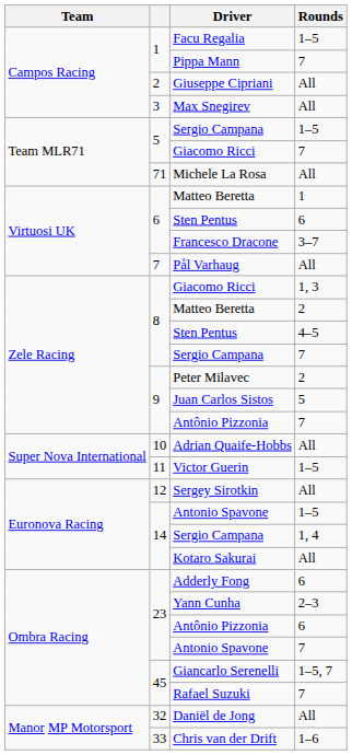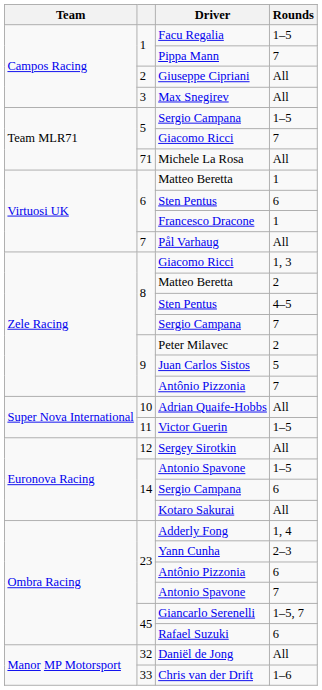 <table class="wikitable" style="font-size: 85%">
 <tr>
 <th>Team</th>
 <th></th>
 <th>Driver</th>
 <th>Rounds</th>
 </tr>
 <tr>
 <td rowspan=4> <a href='#'>Campos Racing</a></td>
 <td rowspan=2>1</td>
 <td> <a href='#'>Facu Regalia</a></td>
 <td>1–5</td>
 </tr>
 <tr>
 <td> <a href='#'>Pippa Mann</a></td>
 <td>7</td>
 </tr>
 <tr>
 <td>2</td>
 <td> <a href='#'>Giuseppe Cipriani</a></td>
 <td>All</td>
 </tr>
 <tr>
 <td>3</td>
 <td> <a href='#'>Max Snegirev</a></td>
 <td>All</td>
 </tr>
 <tr>
 <td rowspan=3> Team MLR71</td>
 <td rowspan=2>5</td>
 <td> <a href='#'>Sergio Campana</a></td>
 <td>1–5</td>
 </tr>
 <tr>
 <td> <a href='#'>Giacomo Ricci</a></td>
 <td>7</td>
 </tr>
 <tr>
 <td>71</td>
 <td> Michele La Rosa</td>
 <td>All</td>
 </tr>
 <tr>
 <td rowspan=4> <a href='#'>Virtuosi UK</a></td>
 <td rowspan=3>6</td>
 <td> Matteo Beretta</td>
 <td>1</td>
 </tr>
 <tr>
 <td> <a href='#'>Sten Pentus</a></td>
 <td>6</td>
 </tr>
 <tr>
 <td> <a href='#'>Francesco Dracone</a></td>
-<td>3–7</td>
+<td>1</td>
 </tr>
 <tr>
 <td>7</td>
 <td> <a href='#'>Pål Varhaug</a></td>
 <td>All</td>
 </tr>
 <tr>
 <td rowspan=7> <a href='#'>Zele Racing</a></td>
 <td rowspan=4>8</td>
 <td> <a href='#'>Giacomo Ricci</a></td>
 <td>1, 3</td>
 </tr>
 <tr>
 <td> Matteo Beretta</td>
 <td>2</td>
 </tr>
 <tr>
 <td> <a href='#'>Sten Pentus</a></td>
 <td>4–5</td>
 </tr>
 <tr>
 <td> <a href='#'>Sergio Campana</a></td>
 <td>7</td>
 </tr>
 <tr>
 <td rowspan=3>9</td>
 <td> Peter Milavec</td>
 <td>2</td>
 </tr>
 <tr>
 <td> <a href='#'>Juan Carlos Sistos</a></td>
 <td>5</td>
 </tr>
 <tr>
 <td> <a href='#'>Antônio Pizzonia</a></td>
 <td>7</td>
 </tr>
 <tr>
 <td rowspan=2 nowrap> <a href='#'>Super Nova International</a></td>
 <td>10</td>
 <td nowrap> <a href='#'>Adrian Quaife-Hobbs</a></td>
 <td>All</td>
 </tr>
 <tr>
 <td>11</td>
 <td> <a href='#'>Victor Guerin</a></td>
 <td>1–5</td>
 </tr>
 <tr>
 <td rowspan=4> <a href='#'>Euronova Racing</a></td>
 <td>12</td>
 <td> <a href='#'>Sergey Sirotkin</a></td>
 <td>All</td>
 </tr>
 <tr>
 <td rowspan=3>14</td>
 <td> <a href='#'>Antonio Spavone</a></td>
 <td>1–5</td>
 </tr>
 <tr>
 <td> <a href='#'>Sergio Campana</a></td>
-<td>1, 4</td>
+<td>6</td>
 </tr>
 <tr>
 <td> <a href='#'>Kotaro Sakurai</a></td>
 <td>All</td>
 </tr>
 <tr>
 <td rowspan=6> <a href='#'>Ombra Racing</a></td>
 <td rowspan=4>23</td>
 <td> <a href='#'>Adderly Fong</a></td>
-<td>6</td>
+<td>1, 4</td>
 </tr>
 <tr>
 <td> <a href='#'>Yann Cunha</a></td>
 <td>2–3</td>
 </tr>
 <tr>
 <td> <a href='#'>Antônio Pizzonia</a></td>
 <td>6</td>
 </tr>
 <tr>
 <td> <a href='#'>Antonio Spavone</a></td>
 <td>7</td>
 </tr>
 <tr>
 <td rowspan=2>45</td>
 <td> <a href='#'>Giancarlo Serenelli</a></td>
 <td>1–5, 7</td>
 </tr>
 <tr>
 <td> <a href='#'>Rafael Suzuki</a></td>
-<td>7</td>
+<td>6</td>
 </tr>
 <tr>
 <td rowspan=2> <a href='#'>Manor</a> <a href='#'>MP Motorsport</a></td>
 <td>32</td>
 <td> <a href='#'>Daniël de Jong</a></td>
 <td>All</td>
 </tr>
 <tr>
 <td>33</td>
 <td> <a href='#'>Chris van der Drift</a></td>
 <td>1–6</td>
 </tr>
 </table>
